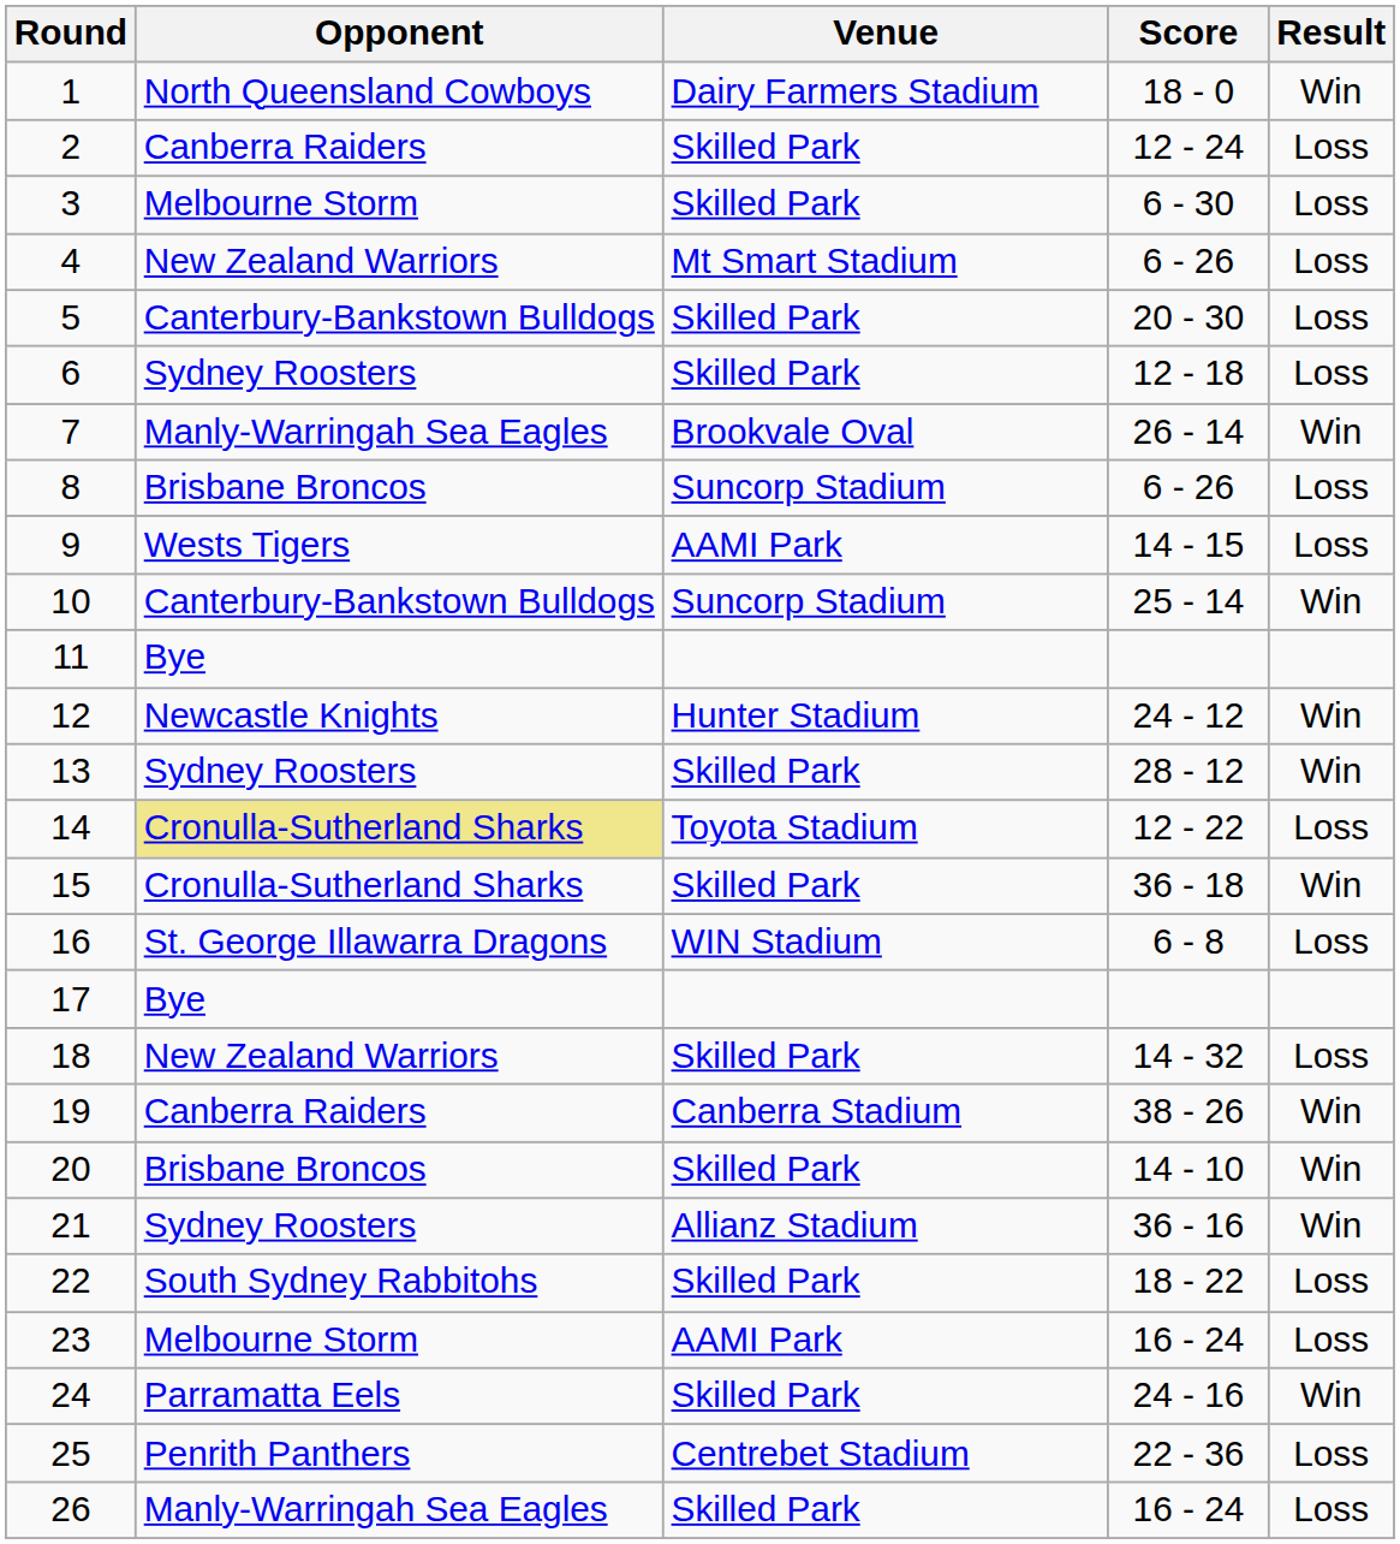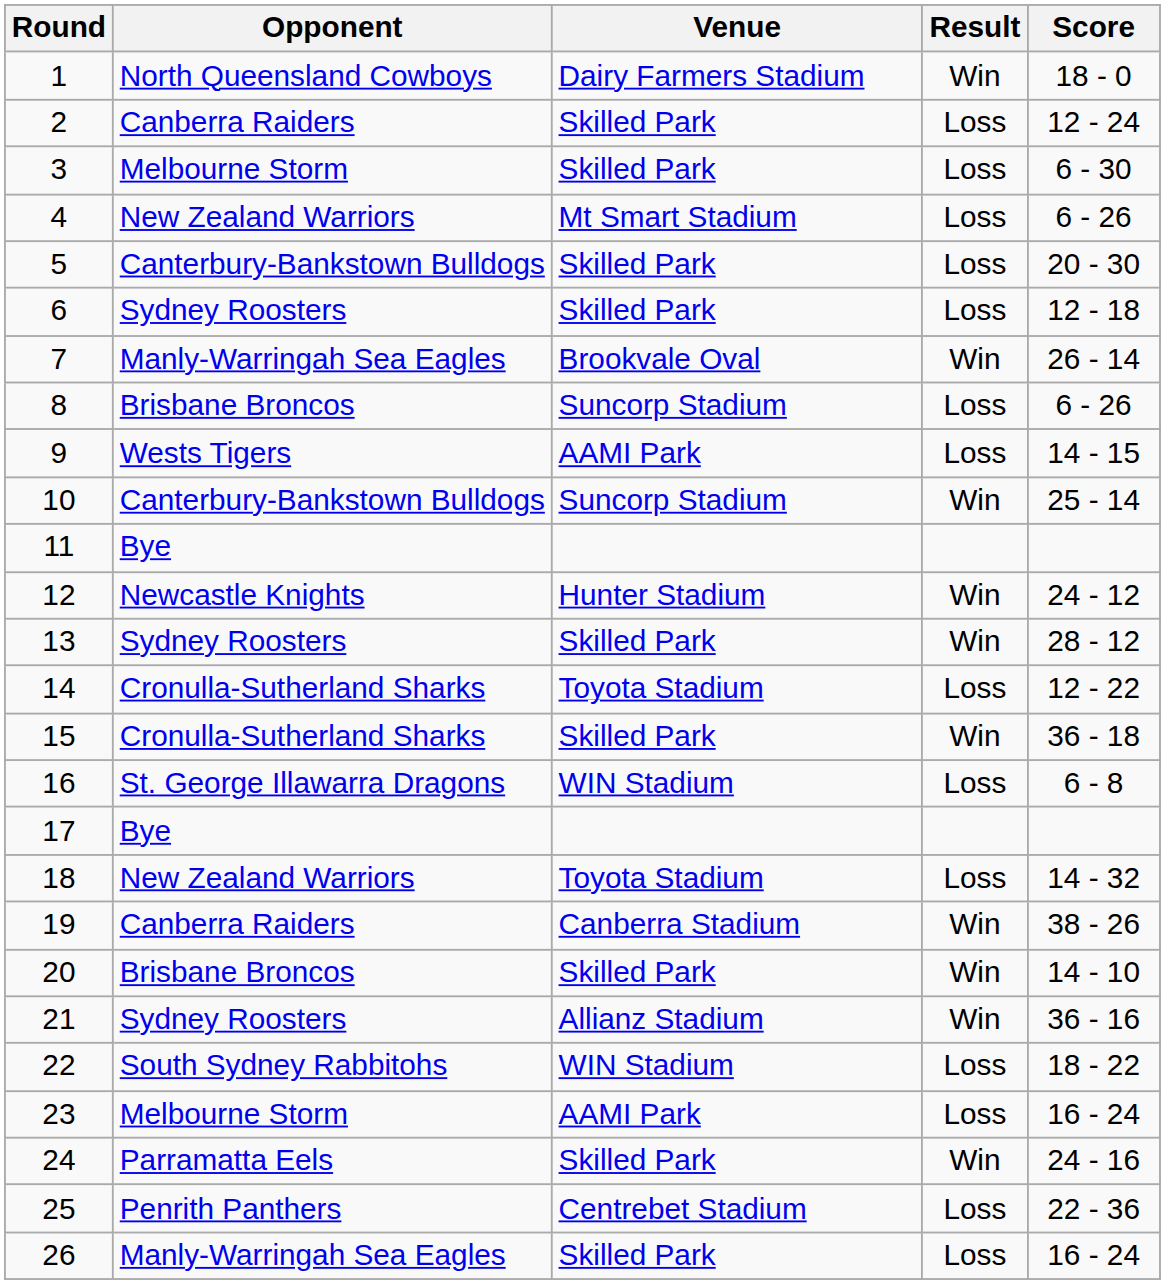 <table class="wikitable" style="text-align:center;">
 <tr>
 <th>Round</th>
 <th>Opponent</th>
 <th style="width:12em">Venue</th>
+<th>Result</th>
 <th style="width:4em">Score</th>
-<th>Result</th>
 </tr>
 <tr>
 <td>1</td>
 <td style="text-align:left;"> <a href='#'>North Queensland Cowboys</a></td>
 <td style="text-align:left;"><a href='#'>Dairy Farmers Stadium</a></td>
+<td>Win</td>
 <td>18 - 0</td>
-<td>Win</td>
 </tr>
 <tr>
 <td>2</td>
 <td style="text-align:left;"> <a href='#'>Canberra Raiders</a></td>
 <td style="text-align:left;"><a href='#'>Skilled Park</a></td>
+<td>Loss</td>
 <td>12 - 24</td>
-<td>Loss</td>
 </tr>
 <tr>
 <td>3</td>
 <td style="text-align:left;"> <a href='#'>Melbourne Storm</a></td>
 <td style="text-align:left;"><a href='#'>Skilled Park</a></td>
+<td>Loss</td>
 <td>6 - 30</td>
-<td>Loss</td>
 </tr>
 <tr>
 <td>4</td>
 <td style="text-align:left;"> <a href='#'>New Zealand Warriors</a></td>
 <td style="text-align:left;"><a href='#'>Mt Smart Stadium</a></td>
+<td>Loss</td>
 <td>6 - 26</td>
-<td>Loss</td>
 </tr>
 <tr>
 <td>5</td>
 <td style="text-align:left;"> <a href='#'>Canterbury-Bankstown Bulldogs</a></td>
 <td style="text-align:left;"><a href='#'>Skilled Park</a></td>
+<td>Loss</td>
 <td>20 - 30</td>
-<td>Loss</td>
 </tr>
 <tr>
 <td>6</td>
 <td style="text-align:left;"> <a href='#'>Sydney Roosters</a></td>
 <td style="text-align:left;"><a href='#'>Skilled Park</a></td>
+<td>Loss</td>
 <td>12 - 18</td>
-<td>Loss</td>
 </tr>
 <tr>
 <td>7</td>
 <td style="text-align:left;"> <a href='#'>Manly-Warringah Sea Eagles</a></td>
 <td style="text-align:left;"><a href='#'>Brookvale Oval</a></td>
+<td>Win</td>
 <td>26 - 14</td>
-<td>Win</td>
 </tr>
 <tr>
 <td>8</td>
 <td style="text-align:left;"> <a href='#'>Brisbane Broncos</a></td>
 <td style="text-align:left;"><a href='#'>Suncorp Stadium</a></td>
+<td>Loss</td>
 <td>6 - 26</td>
-<td>Loss</td>
 </tr>
 <tr>
 <td>9</td>
 <td style="text-align:left;"> <a href='#'>Wests Tigers</a></td>
 <td style="text-align:left;"><a href='#'>AAMI Park</a></td>
+<td>Loss</td>
 <td>14 - 15</td>
-<td>Loss</td>
 </tr>
 <tr>
 <td>10</td>
 <td style="text-align:left;"> <a href='#'>Canterbury-Bankstown Bulldogs</a></td>
 <td style="text-align:left;"><a href='#'>Suncorp Stadium</a></td>
+<td>Win</td>
 <td>25 - 14</td>
-<td>Win</td>
 </tr>
 <tr>
 <td>11</td>
 <td style="text-align:left;"><a href='#'>Bye</a></td>
 <td></td>
 <td></td>
 <td></td>
 </tr>
 <tr>
 <td>12</td>
 <td style="text-align:left;"> <a href='#'>Newcastle Knights</a></td>
 <td style="text-align:left;"><a href='#'>Hunter Stadium</a></td>
+<td>Win</td>
 <td>24 - 12</td>
-<td>Win</td>
 </tr>
 <tr>
 <td>13</td>
 <td style="text-align:left;"> <a href='#'>Sydney Roosters</a></td>
 <td style="text-align:left;"><a href='#'>Skilled Park</a></td>
+<td>Win</td>
 <td>28 - 12</td>
-<td>Win</td>
 </tr>
 <tr>
 <td>14</td>
-<td style="background: khaki; text-align:left;"> <a href='#'>Cronulla-Sutherland Sharks</a></td>
+<td style="text-align:left;"> <a href='#'>Cronulla-Sutherland Sharks</a></td>
 <td style="text-align:left;"><a href='#'>Toyota Stadium</a></td>
+<td>Loss</td>
 <td>12 - 22</td>
-<td>Loss</td>
 </tr>
 <tr>
 <td>15</td>
 <td style="text-align:left;"> <a href='#'>Cronulla-Sutherland Sharks</a></td>
 <td style="text-align:left;"><a href='#'>Skilled Park</a></td>
+<td>Win</td>
 <td>36 - 18</td>
-<td>Win</td>
 </tr>
 <tr>
 <td>16</td>
 <td style="text-align:left;"> <a href='#'>St. George Illawarra Dragons</a></td>
 <td style="text-align:left;"><a href='#'>WIN Stadium</a></td>
+<td>Loss</td>
 <td>6 - 8</td>
-<td>Loss</td>
 </tr>
 <tr>
 <td>17</td>
 <td style="text-align:left;"><a href='#'>Bye</a></td>
 <td></td>
 <td></td>
 <td></td>
 </tr>
 <tr>
 <td>18</td>
 <td style="text-align:left;"> <a href='#'>New Zealand Warriors</a></td>
-<td style="text-align:left;"><a href='#'>Skilled Park</a></td>
+<td style="text-align:left;"><a href='#'>Toyota Stadium</a></td>
+<td>Loss</td>
 <td>14 - 32</td>
-<td>Loss</td>
 </tr>
 <tr>
 <td>19</td>
 <td style="text-align:left;"> <a href='#'>Canberra Raiders</a></td>
 <td style="text-align:left;"><a href='#'>Canberra Stadium</a></td>
+<td>Win</td>
 <td>38 - 26</td>
-<td>Win</td>
 </tr>
 <tr>
 <td>20</td>
 <td style="text-align:left;"> <a href='#'>Brisbane Broncos</a></td>
 <td style="text-align:left;"><a href='#'>Skilled Park</a></td>
+<td>Win</td>
 <td>14 - 10</td>
-<td>Win</td>
 </tr>
 <tr>
 <td>21</td>
 <td style="text-align:left;"> <a href='#'>Sydney Roosters</a></td>
 <td style="text-align:left;"><a href='#'>Allianz Stadium</a></td>
+<td>Win</td>
 <td>36 - 16</td>
-<td>Win</td>
 </tr>
 <tr>
 <td>22</td>
 <td style="text-align:left;"> <a href='#'>South Sydney Rabbitohs</a></td>
-<td style="text-align:left;"><a href='#'>Skilled Park</a></td>
+<td style="text-align:left;"><a href='#'>WIN Stadium</a></td>
+<td>Loss</td>
 <td>18 - 22</td>
-<td>Loss</td>
 </tr>
 <tr>
 <td>23</td>
 <td style="text-align:left;"> <a href='#'>Melbourne Storm</a></td>
 <td style="text-align:left;"><a href='#'>AAMI Park</a></td>
+<td>Loss</td>
 <td>16 - 24</td>
-<td>Loss</td>
 </tr>
 <tr>
 <td>24</td>
 <td style="text-align:left;"> <a href='#'>Parramatta Eels</a></td>
 <td style="text-align:left;"><a href='#'>Skilled Park</a></td>
+<td>Win</td>
 <td>24 - 16</td>
-<td>Win</td>
 </tr>
 <tr>
 <td>25</td>
 <td style="text-align:left;"> <a href='#'>Penrith Panthers</a></td>
 <td style="text-align:left;"><a href='#'>Centrebet Stadium</a></td>
+<td>Loss</td>
 <td>22 - 36</td>
-<td>Loss</td>
 </tr>
 <tr>
 <td>26</td>
 <td style="text-align:left;"> <a href='#'>Manly-Warringah Sea Eagles</a></td>
 <td style="text-align:left;"><a href='#'>Skilled Park</a></td>
+<td>Loss</td>
 <td>16 - 24</td>
-<td>Loss</td>
 </tr>
 </table>
